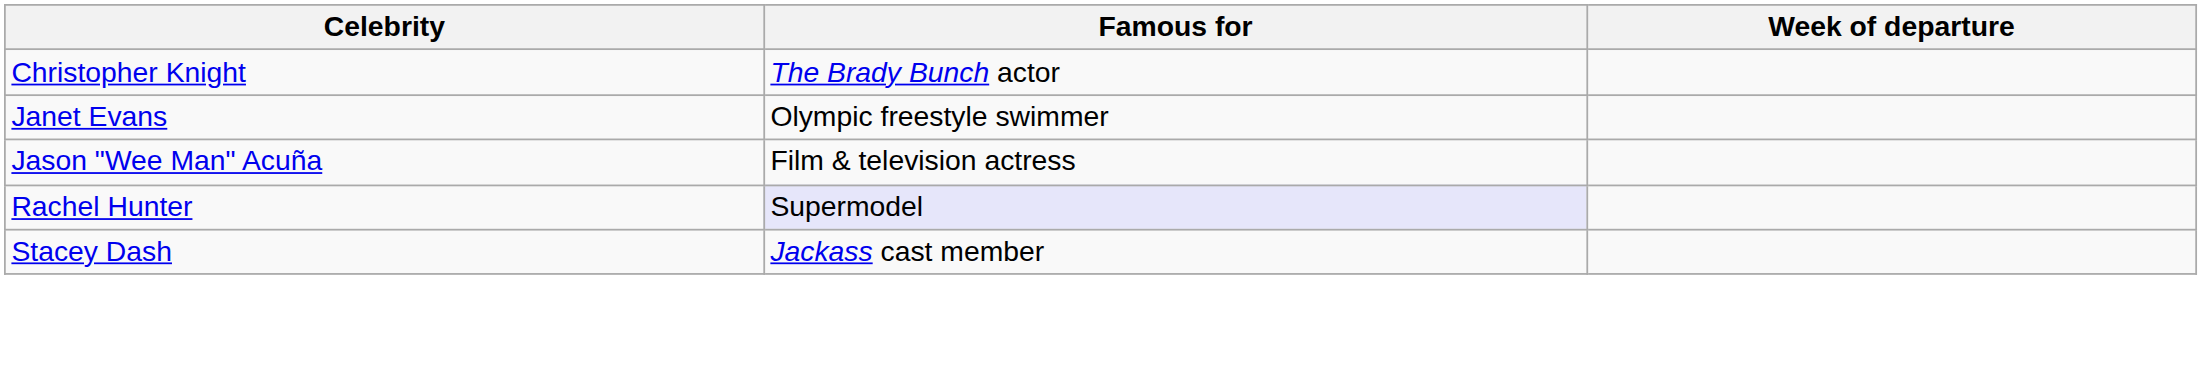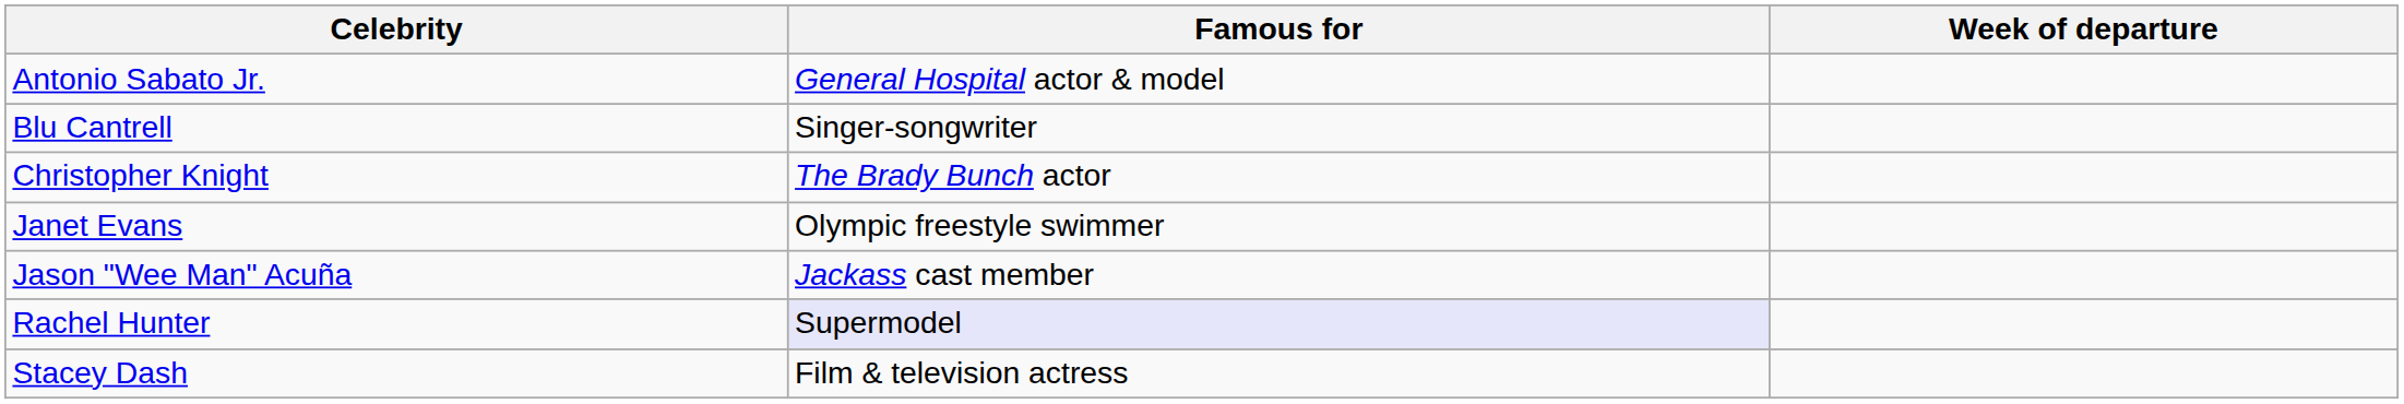 <table class="wikitable" width=98%>
 <tr>
 <th>Celebrity</th>
 <th>Famous for</th>
 <th>Week of departure</th>
+</tr>
+<tr>
+<td><a href='#'>Antonio Sabato Jr.</a></td>
+<td><em><a href='#'>General Hospital</a></em> actor & model</td>
+<td></td>
+</tr>
+<tr>
+<td><a href='#'>Blu Cantrell</a></td>
+<td>Singer-songwriter</td>
+<td></td>
 </tr>
 <tr>
 <td><a href='#'>Christopher Knight</a></td>
 <td><em><a href='#'>The Brady Bunch</a></em> actor</td>
 <td></td>
 </tr>
 <tr>
 <td><a href='#'>Janet Evans</a></td>
 <td>Olympic freestyle swimmer</td>
 <td></td>
 </tr>
 <tr>
 <td><a href='#'>Jason "Wee Man" Acuña</a></td>
-<td>Film & television actress</td>
+<td><em><a href='#'>Jackass</a></em> cast member</td>
 <td></td>
 </tr>
 <tr>
 <td><a href='#'>Rachel Hunter</a></td>
 <td style="background: lavender;">Supermodel</td>
 <td></td>
 </tr>
 <tr>
 <td><a href='#'>Stacey Dash</a></td>
-<td><em><a href='#'>Jackass</a></em> cast member</td>
+<td>Film & television actress</td>
 <td></td>
 </tr>
 </table>
